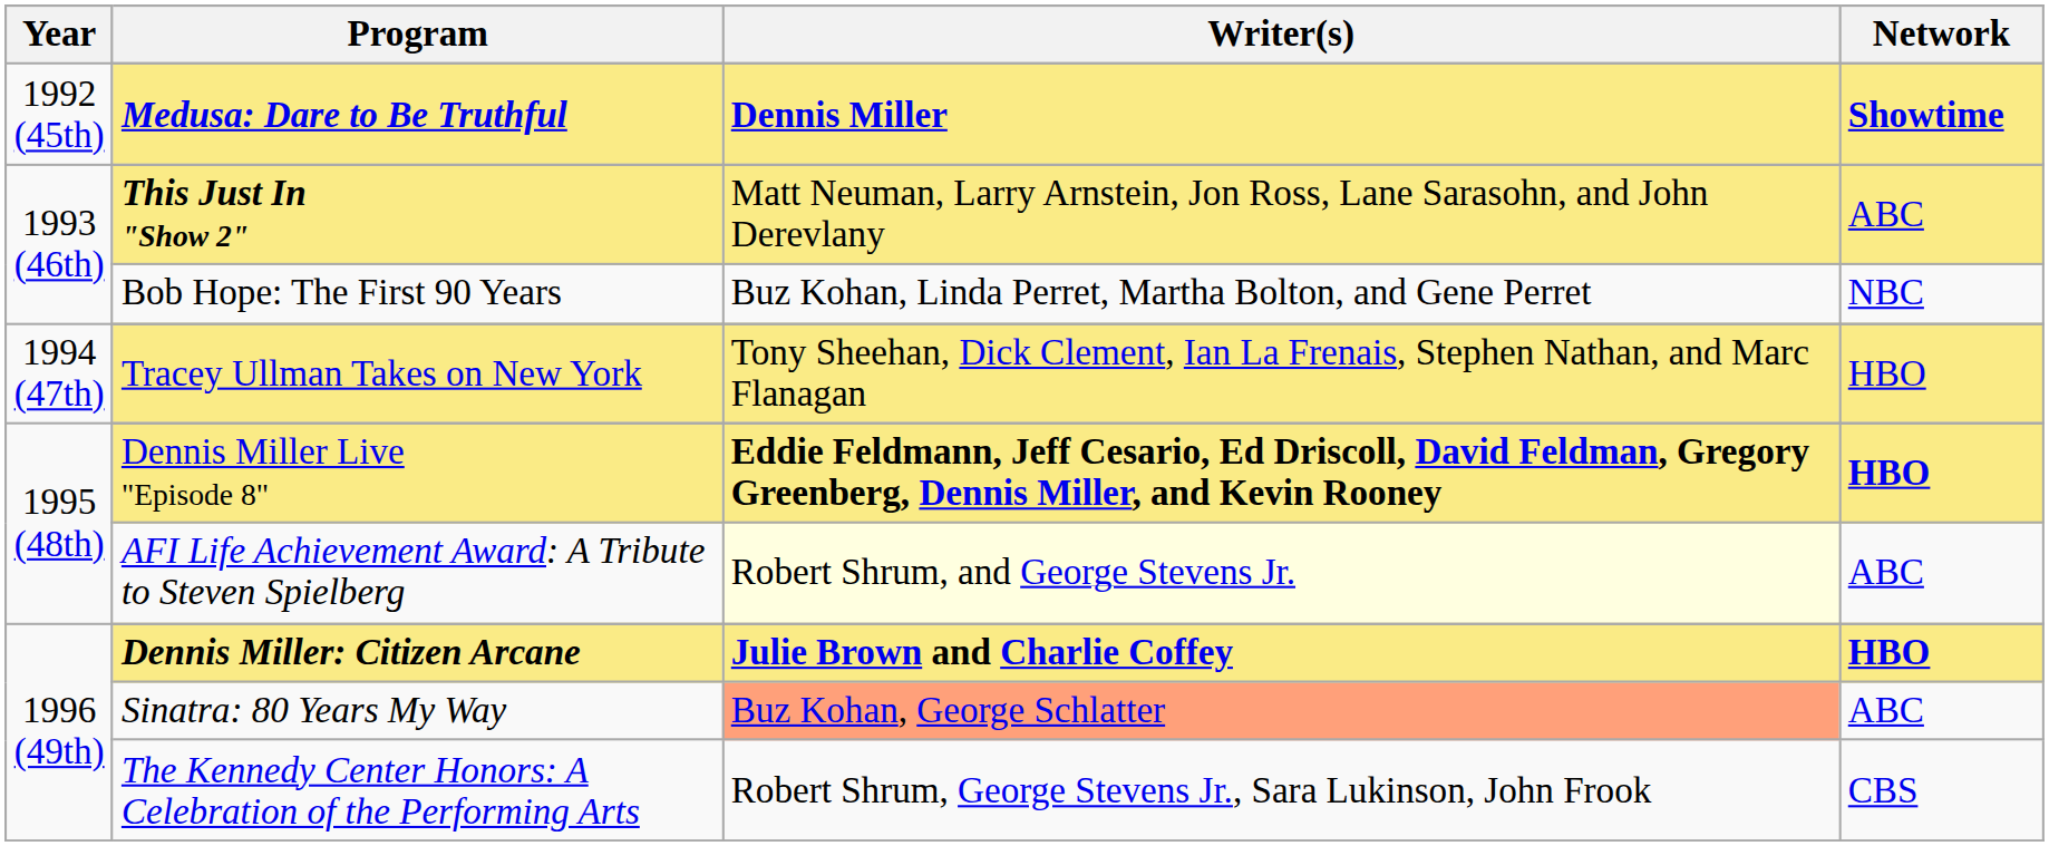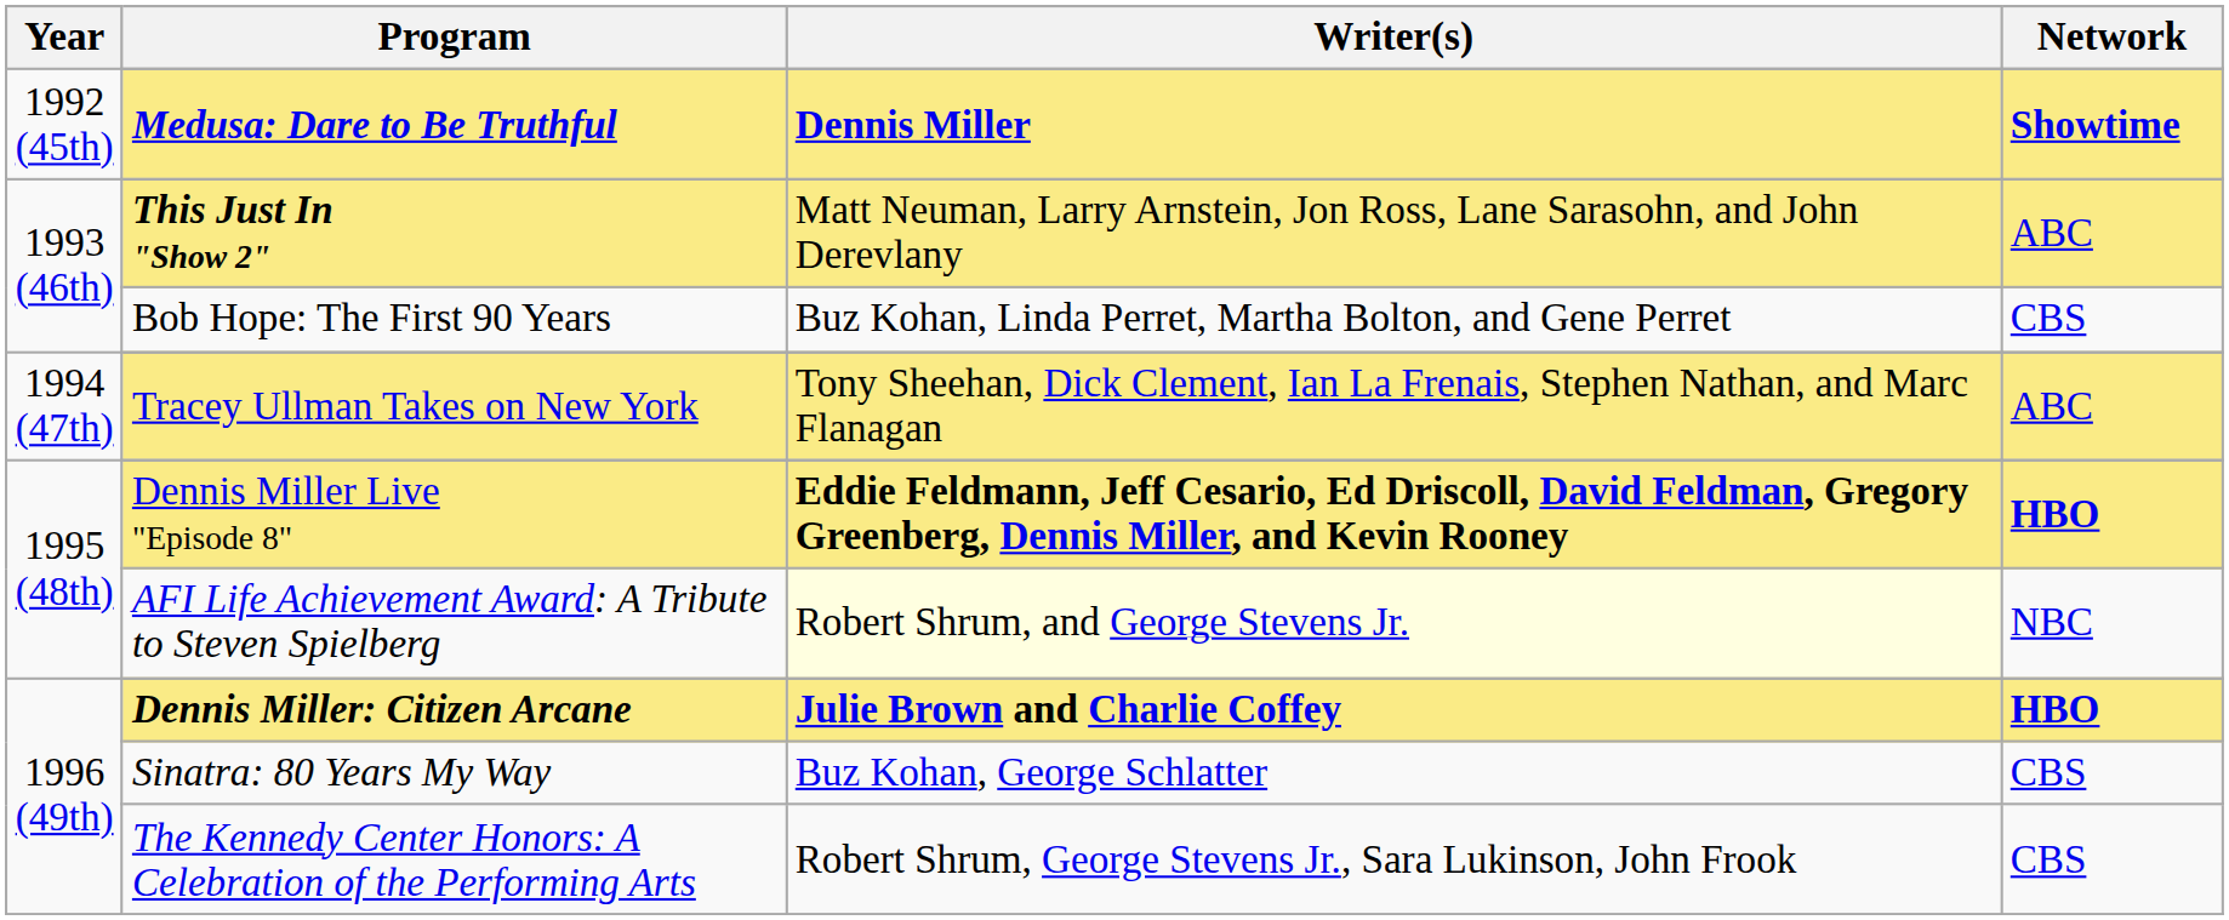 <table class="wikitable" style="width:100%">
 <tr bgcolor="#bebebe">
 <th width="5%">Year</th>
 <th width="30%">Program</th>
 <th width="55%">Writer(s)</th>
 <th width="10%">Network</th>
 </tr>
 <tr>
 <td rowspan=2 style="text-align:center">1992<br><a href='#'>(45th)</a><br></td>
 </tr>
 <tr style="background:#FAEB86">
 <td><strong><em><a href='#'>Medusa: Dare to Be Truthful</a></em></strong></td>
 <td><strong><a href='#'>Dennis Miller</a></strong></td>
 <td><strong><a href='#'>Showtime</a></strong></td>
 </tr>
 <tr>
 <td rowspan=3 style="text-align:center">1993<br><a href='#'>(46th)</a><br></td>
 </tr>
 <tr style="background:#FAEB86">
 <td><strong><em>This Just In<em><br><small>"Show 2"</small><strong></td>
 <td></strong>Matt Neuman, Larry Arnstein, Jon Ross, Lane Sarasohn, and John Derevlany<strong></td>
 <td></strong><a href='#'>ABC</a><strong></td>
 </tr>
 <tr>
 <td></em>Bob Hope: The First 90 Years<em></td>
 <td>Buz Kohan, Linda Perret, Martha Bolton, and Gene Perret</td>
-<td><a href='#'>NBC</a></td>
+<td><a href='#'>CBS</a></td>
 </tr>
 <tr>
 <td rowspan=2 style="text-align:center">1994<br><a href='#'>(47th)</a><br></td>
 </tr>
 <tr style="background:#FAEB86">
 <td></em></strong><a href='#'>Tracey Ullman Takes on New York</a><strong><em></td>
 <td></strong>Tony Sheehan, <a href='#'>Dick Clement</a>, <a href='#'>Ian La Frenais</a>, Stephen Nathan, and Marc Flanagan<strong></td>
-<td></strong><a href='#'>HBO</a><strong></td>
+<td></strong><a href='#'>ABC</a><strong></td>
 </tr>
 <tr>
 <td rowspan=3 style="text-align:center">1995<br><a href='#'>(48th)</a><br></td>
 </tr>
 <tr style="background:#FAEB86">
 <td></em></strong><a href='#'>Dennis Miller Live</a></em><br><small>"Episode 8"</small></strong></td>
 <td><strong>Eddie Feldmann, Jeff Cesario, Ed Driscoll, <a href='#'>David Feldman</a>, Gregory Greenberg, <a href='#'>Dennis Miller</a>, and Kevin Rooney</strong></td>
 <td><strong><a href='#'>HBO</a></strong></td>
 </tr>
 <tr>
 <td><em><a href='#'>AFI Life Achievement Award</a>: A Tribute to Steven Spielberg</em></td>
 <td style="background: lightyellow;">Robert Shrum, and <a href='#'>George Stevens Jr.</a></td>
-<td><a href='#'>ABC</a></td>
+<td><a href='#'>NBC</a></td>
 </tr>
 <tr>
 <td rowspan=4 style="text-align:center">1996<br><a href='#'>(49th)</a><br></td>
 </tr>
 <tr style="background:#FAEB86">
 <td><strong><em>Dennis Miller: Citizen Arcane</em></strong></td>
 <td><strong><a href='#'>Julie Brown</a> and <a href='#'>Charlie Coffey</a></strong></td>
 <td><strong><a href='#'>HBO</a></strong></td>
 </tr>
 <tr>
 <td><em>Sinatra: 80 Years My Way</em></td>
-<td style="background: lightsalmon;"><a href='#'>Buz Kohan</a>, <a href='#'>George Schlatter</a></td>
-<td><a href='#'>ABC</a></td>
+<td><a href='#'>Buz Kohan</a>, <a href='#'>George Schlatter</a></td>
+<td><a href='#'>CBS</a></td>
 </tr>
 <tr>
 <td><em><a href='#'>The Kennedy Center Honors: A Celebration of the Performing Arts</a></em></td>
 <td>Robert Shrum, <a href='#'>George Stevens Jr.</a>, Sara Lukinson, John Frook</td>
 <td><a href='#'>CBS</a></td>
 </tr>
 <tr>
 </tr>
 </table>
